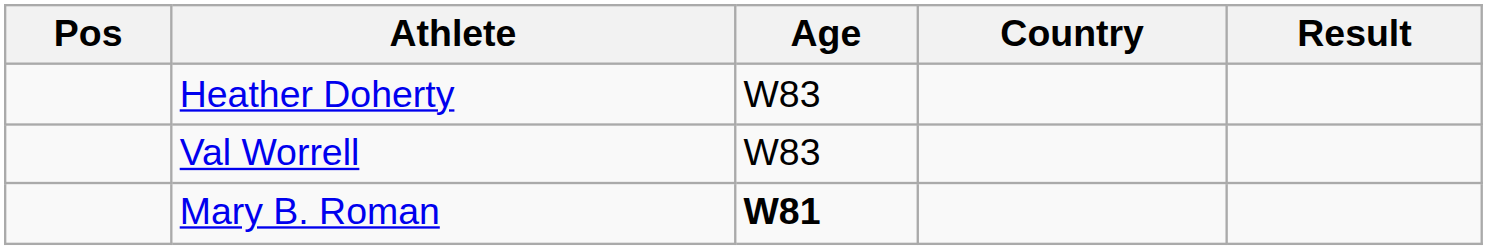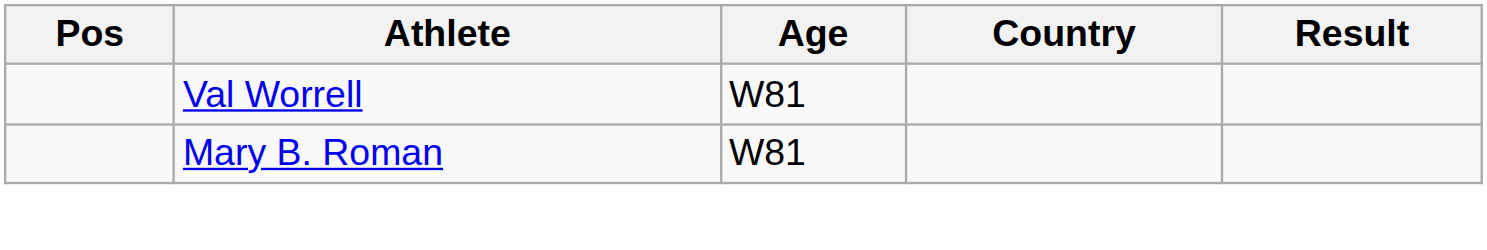 <table class="wikitable"  style="text-align:center; width:50%;">
 <tr>
 <th>Pos</th>
 <th>Athlete</th>
 <th>Age</th>
 <th>Country</th>
 <th>Result</th>
 </tr>
 <tr>
 <td align=center></td>
-<td align=left><a href='#'>Heather Doherty</a></td>
-<td align=left>W83</td>
-<td align=left></td>
-<td></td>
-</tr>
-<tr>
-<td align=center></td>
 <td align=left><a href='#'>Val Worrell</a></td>
-<td align=left>W83</td>
+<td align=left>W81</td>
 <td align=left></td>
 <td></td>
 </tr>
 <tr>
 <td align=center></td>
 <td align=left><a href='#'>Mary B. Roman</a></td>
-<td align=left><strong>W81</strong></td>
+<td align=left>W81</td>
 <td align=left></td>
 <td></td>
 </tr>
 </table>
